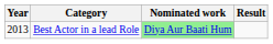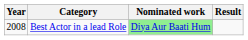 <table class="wikitable">
 <tr>
 <th>Year</th>
 <th>Category</th>
 <th>Nominated work</th>
 <th>Result</th>
 </tr>
 <tr>
-<td>2013</td>
+<td>2008</td>
 <td><a href='#'>Best Actor in a lead Role</a></td>
 <td style="background: lightgreen;"><a href='#'>Diya Aur Baati Hum</a></td>
 <td></td>
 </tr>
 </table>
